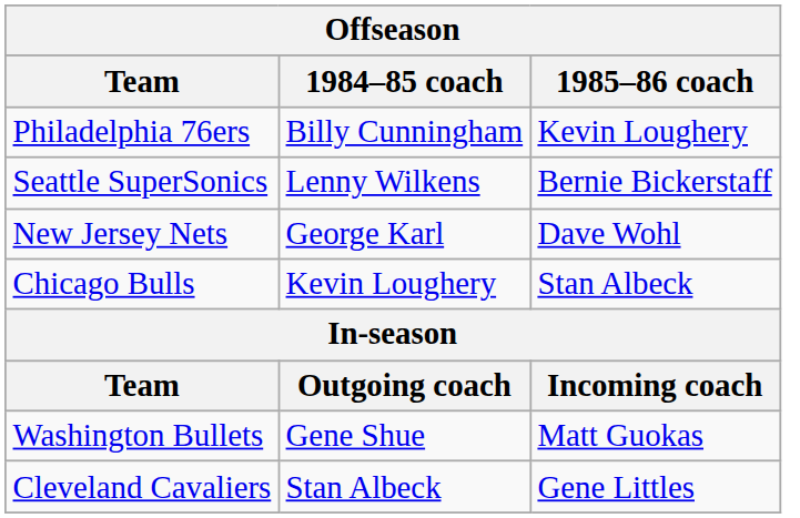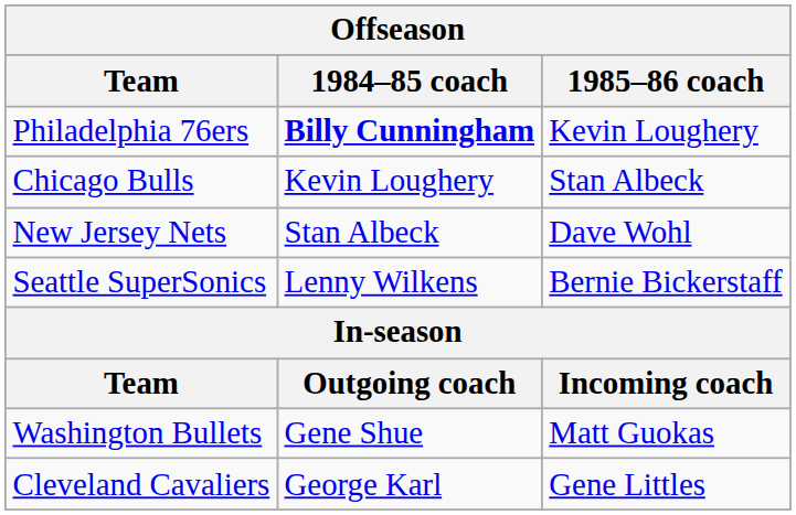 <table class="wikitable">
 <tr>
 <th colspan="3">Offseason</th>
 </tr>
 <tr>
 <th>Team</th>
 <th>1984–85 coach</th>
 <th>1985–86 coach</th>
 </tr>
 <tr>
 <td><a href='#'>Philadelphia 76ers</a></td>
-<td><a href='#'>Billy Cunningham</a></td>
+<td><strong><a href='#'>Billy Cunningham</a></strong></td>
 <td><a href='#'>Kevin Loughery</a></td>
+</tr>
+<tr>
+<td><a href='#'>Chicago Bulls</a></td>
+<td><a href='#'>Kevin Loughery</a></td>
+<td><a href='#'>Stan Albeck</a></td>
+</tr>
+<tr>
+<td><a href='#'>New Jersey Nets</a></td>
+<td><a href='#'>Stan Albeck</a></td>
+<td><a href='#'>Dave Wohl</a></td>
 </tr>
 <tr>
 <td><a href='#'>Seattle SuperSonics</a></td>
 <td><a href='#'>Lenny Wilkens</a></td>
 <td><a href='#'>Bernie Bickerstaff</a></td>
-</tr>
-<tr>
-<td><a href='#'>New Jersey Nets</a></td>
-<td><a href='#'>George Karl</a></td>
-<td><a href='#'>Dave Wohl</a></td>
-</tr>
-<tr>
-<td><a href='#'>Chicago Bulls</a></td>
-<td><a href='#'>Kevin Loughery</a></td>
-<td><a href='#'>Stan Albeck</a></td>
 </tr>
 <tr>
 <th colspan="3">In-season</th>
 </tr>
 <tr>
 <th>Team</th>
 <th>Outgoing coach</th>
 <th>Incoming coach</th>
 </tr>
 <tr>
 <td><a href='#'>Washington Bullets</a></td>
 <td><a href='#'>Gene Shue</a></td>
 <td><a href='#'>Matt Guokas</a></td>
 </tr>
 <tr>
 <td><a href='#'>Cleveland Cavaliers</a></td>
-<td><a href='#'>Stan Albeck</a></td>
+<td><a href='#'>George Karl</a></td>
 <td><a href='#'>Gene Littles</a></td>
 </tr>
 </table>
